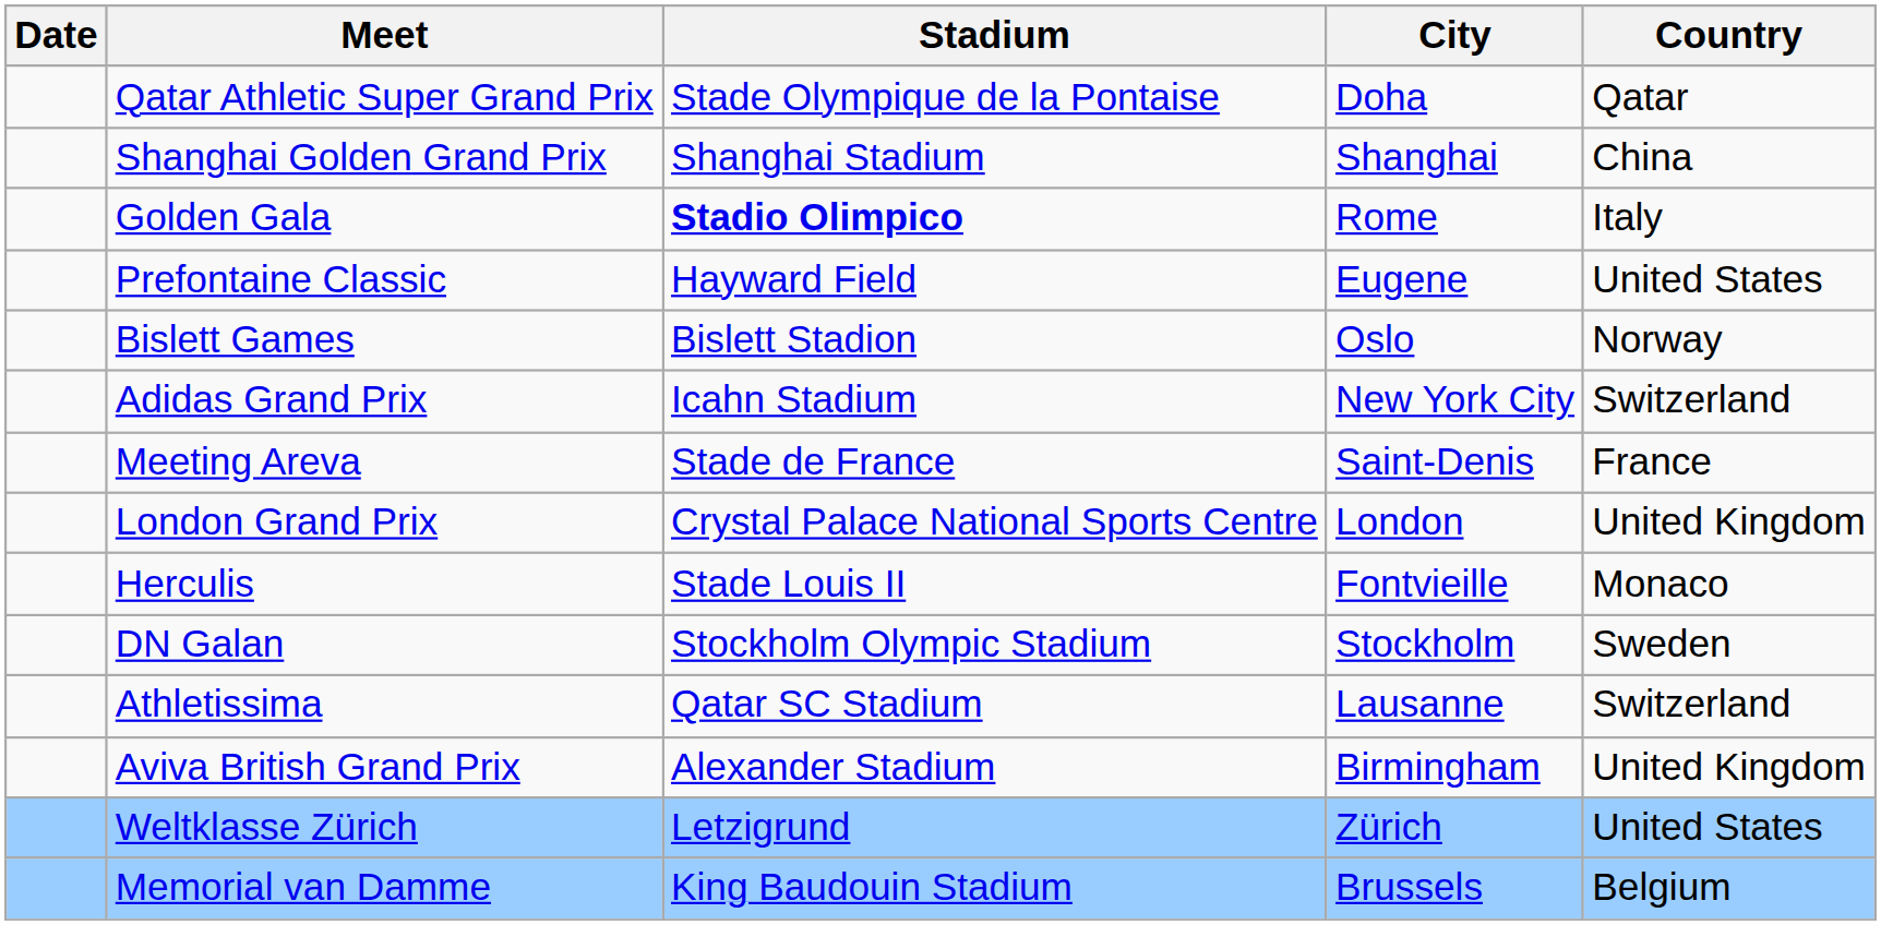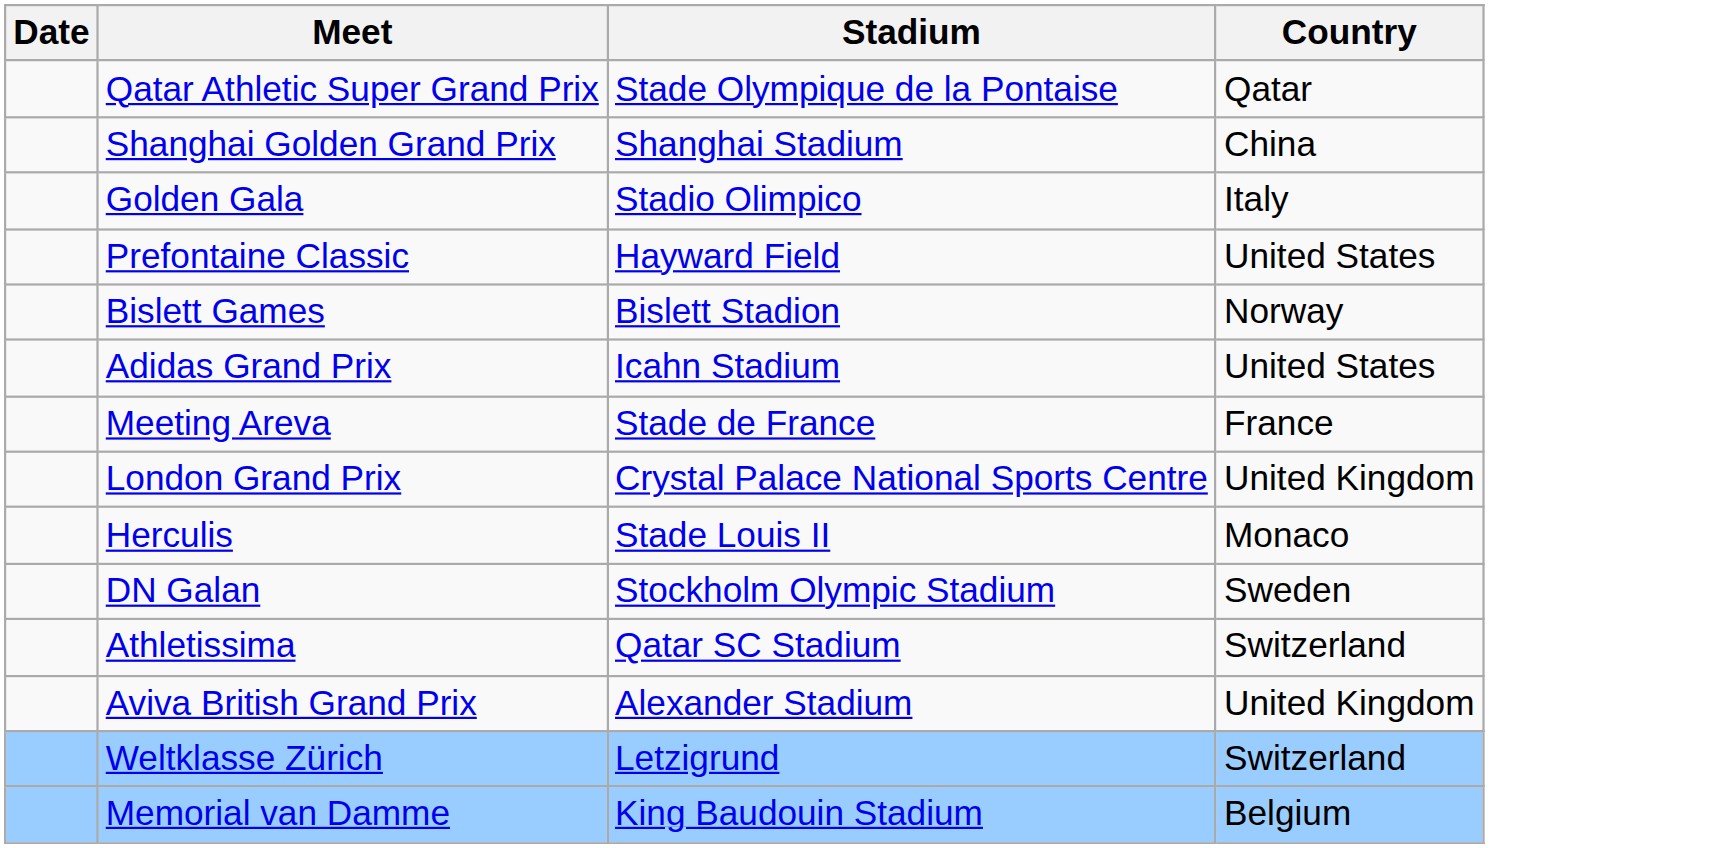 <table class="wikitable sortable">
 <tr style="background:#efefef;">
 <th>Date</th>
 <th>Meet</th>
 <th>Stadium</th>
-<th>City</th>
 <th>Country</th>
 </tr>
 <tr>
 <td></td>
 <td><a href='#'>Qatar Athletic Super Grand Prix</a></td>
 <td><a href='#'>Stade Olympique de la Pontaise</a></td>
-<td><a href='#'>Doha</a></td>
 <td>Qatar</td>
 </tr>
 <tr>
 <td></td>
 <td><a href='#'>Shanghai Golden Grand Prix</a></td>
 <td><a href='#'>Shanghai Stadium</a></td>
-<td><a href='#'>Shanghai</a></td>
 <td>China</td>
 </tr>
 <tr>
 <td></td>
 <td><a href='#'>Golden Gala</a></td>
-<td><strong><a href='#'>Stadio Olimpico</a></strong></td>
-<td><a href='#'>Rome</a></td>
+<td><a href='#'>Stadio Olimpico</a></td>
 <td>Italy</td>
 </tr>
 <tr>
 <td></td>
 <td><a href='#'>Prefontaine Classic</a></td>
 <td><a href='#'>Hayward Field</a></td>
-<td><a href='#'>Eugene</a></td>
 <td>United States</td>
 </tr>
 <tr>
 <td></td>
 <td><a href='#'>Bislett Games</a></td>
 <td><a href='#'>Bislett Stadion</a></td>
-<td><a href='#'>Oslo</a></td>
 <td>Norway</td>
 </tr>
 <tr>
 <td></td>
 <td><a href='#'>Adidas Grand Prix</a></td>
 <td><a href='#'>Icahn Stadium</a></td>
-<td><a href='#'>New York City</a></td>
-<td>Switzerland</td>
+<td>United States</td>
 </tr>
 <tr>
 <td></td>
 <td><a href='#'>Meeting Areva</a></td>
 <td><a href='#'>Stade de France</a></td>
-<td><a href='#'>Saint-Denis</a></td>
 <td>France</td>
 </tr>
 <tr>
 <td></td>
 <td><a href='#'>London Grand Prix</a></td>
 <td><a href='#'>Crystal Palace National Sports Centre</a></td>
-<td><a href='#'>London</a></td>
 <td>United Kingdom</td>
 </tr>
 <tr>
 <td></td>
 <td><a href='#'>Herculis</a></td>
 <td><a href='#'>Stade Louis II</a></td>
-<td><a href='#'>Fontvieille</a></td>
 <td>Monaco</td>
 </tr>
 <tr>
 <td></td>
 <td><a href='#'>DN Galan</a></td>
 <td><a href='#'>Stockholm Olympic Stadium</a></td>
-<td><a href='#'>Stockholm</a></td>
 <td>Sweden</td>
 </tr>
 <tr>
 <td></td>
 <td><a href='#'>Athletissima</a></td>
 <td><a href='#'>Qatar SC Stadium</a></td>
-<td><a href='#'>Lausanne</a></td>
 <td>Switzerland</td>
 </tr>
 <tr>
 <td></td>
 <td><a href='#'>Aviva British Grand Prix</a></td>
 <td><a href='#'>Alexander Stadium</a></td>
-<td><a href='#'>Birmingham</a></td>
 <td>United Kingdom</td>
 </tr>
 <tr bgcolor=#9acdff>
 <td></td>
 <td><a href='#'>Weltklasse Zürich</a></td>
 <td><a href='#'>Letzigrund</a></td>
-<td><a href='#'>Zürich</a></td>
-<td>United States</td>
+<td>Switzerland</td>
 </tr>
 <tr bgcolor=#9acdff>
 <td></td>
 <td><a href='#'>Memorial van Damme</a></td>
 <td><a href='#'>King Baudouin Stadium</a></td>
-<td><a href='#'>Brussels</a></td>
 <td>Belgium</td>
 </tr>
 </table>
